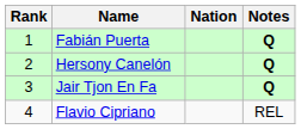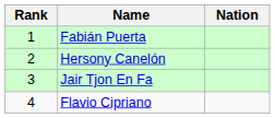 <table class="wikitable sortable" style="text-align:center" width=50%>
 <tr>
 <th>Rank</th>
 <th>Name</th>
 <th>Nation</th>
-<th>Notes</th>
 </tr>
 <tr bgcolor=ccffcc>
 <td>1</td>
 <td align=left><a href='#'>Fabián Puerta</a></td>
 <td align=left></td>
-<td><strong>Q</strong></td>
 </tr>
 <tr bgcolor=ccffcc>
 <td>2</td>
 <td align=left><a href='#'>Hersony Canelón</a></td>
 <td align=left></td>
-<td><strong>Q</strong></td>
 </tr>
 <tr bgcolor=ccffcc>
 <td>3</td>
 <td align=left><a href='#'>Jair Tjon En Fa</a></td>
 <td align=left></td>
-<td><strong>Q</strong></td>
 </tr>
 <tr>
 <td>4</td>
 <td align=left><a href='#'>Flavio Cipriano</a></td>
 <td align=left></td>
-<td>REL</td>
 </tr>
 </table>
